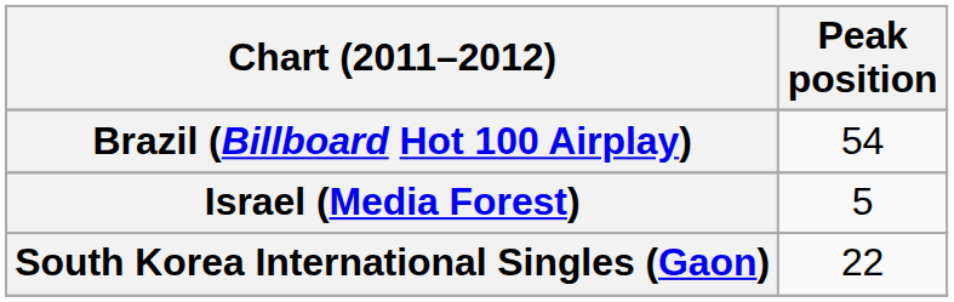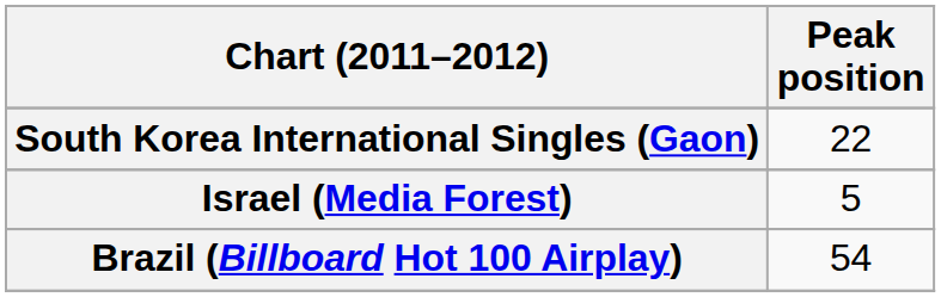 <table class="wikitable plainrowheaders sortable" style="text-align:center;">
 <tr>
 <th scope="col">Chart (2011–2012)</th>
 <th scope="col">Peak<br>position</th>
 </tr>
 <tr>
 </tr>
 <tr>
 </tr>
 <tr>
 </tr>
 <tr>
 </tr>
 <tr>
-<th scope="row">Brazil (<a href='#'><em>Billboard</em></a> <a href='#'>Hot 100 Airplay</a>)</th>
-<td style="text-align:center;">54</td>
+<th scope="row">South Korea International Singles (<a href='#'>Gaon</a>)</th>
+<td style="text-align:center;">22</td>
 </tr>
 <tr>
 </tr>
 <tr>
 </tr>
 <tr>
 </tr>
 <tr>
 </tr>
 <tr>
 </tr>
 <tr>
 </tr>
 <tr>
 </tr>
 <tr>
 </tr>
 <tr>
 </tr>
 <tr>
 <th scope="row">Israel (<a href='#'>Media Forest</a>)</th>
 <td>5</td>
 </tr>
 <tr>
 </tr>
 <tr>
 </tr>
 <tr>
 </tr>
 <tr>
 </tr>
 <tr>
 </tr>
 <tr>
 </tr>
 <tr>
 </tr>
 <tr>
-<th scope="row">South Korea International Singles (<a href='#'>Gaon</a>)</th>
-<td style="text-align:center;">22</td>
+<th scope="row">Brazil (<a href='#'><em>Billboard</em></a> <a href='#'>Hot 100 Airplay</a>)</th>
+<td style="text-align:center;">54</td>
 </tr>
 <tr>
 </tr>
 <tr>
 </tr>
 <tr>
 </tr>
 <tr>
 </tr>
 <tr>
 </tr>
 <tr>
 </tr>
 <tr>
 </tr>
 <tr>
 </tr>
 <tr>
 </tr>
 <tr>
 </tr>
 <tr>
 </tr>
 <tr>
 </tr>
 </table>
